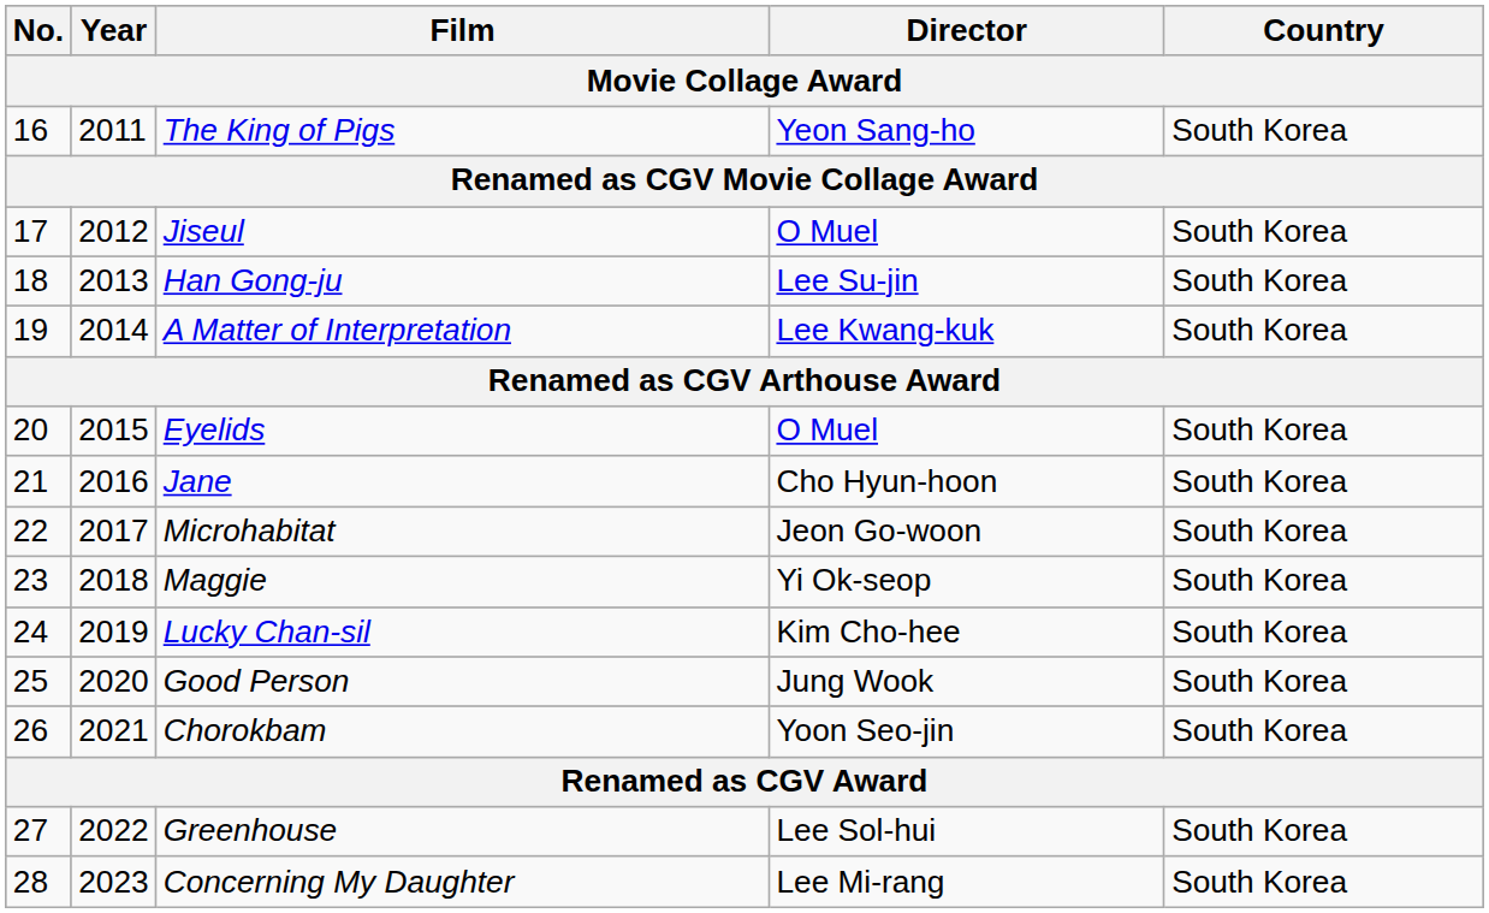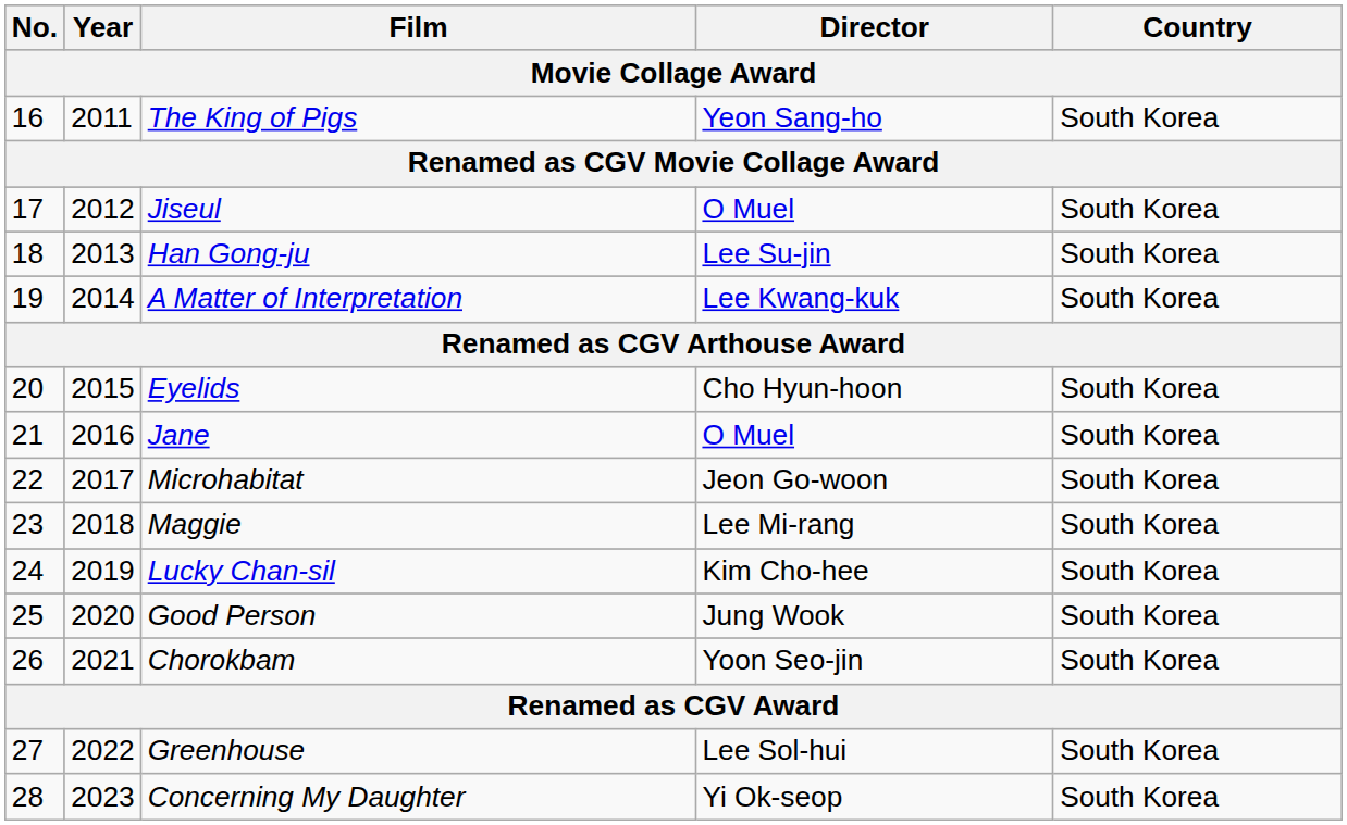 <table class=wikitable style="width:750px">
 <tr>
 <th width=10>No.</th>
 <th width=10>Year</th>
 <th>Film</th>
 <th>Director</th>
 <th>Country</th>
 </tr>
 <tr>
 <th colspan=5>Movie Collage Award</th>
 </tr>
 <tr>
 <td>16</td>
 <td>2011</td>
 <td><em><a href='#'>The King of Pigs</a></em></td>
 <td><a href='#'>Yeon Sang-ho</a></td>
 <td>South Korea</td>
 </tr>
 <tr>
 <th colspan=5>Renamed as CGV Movie Collage Award</th>
 </tr>
 <tr>
 <td>17</td>
 <td>2012</td>
 <td><em><a href='#'>Jiseul</a></em></td>
 <td><a href='#'>O Muel</a></td>
 <td>South Korea</td>
 </tr>
 <tr>
 <td>18</td>
 <td>2013</td>
 <td><em><a href='#'>Han Gong-ju</a></em></td>
 <td><a href='#'>Lee Su-jin</a></td>
 <td>South Korea</td>
 </tr>
 <tr>
 <td>19</td>
 <td>2014</td>
 <td><em><a href='#'>A Matter of Interpretation</a></em></td>
 <td><a href='#'>Lee Kwang-kuk</a></td>
 <td>South Korea</td>
 </tr>
 <tr>
 <th colspan=5>Renamed as CGV Arthouse Award</th>
 </tr>
 <tr>
 <td>20</td>
 <td>2015</td>
 <td><em><a href='#'>Eyelids</a></em></td>
-<td><a href='#'>O Muel</a></td>
+<td>Cho Hyun-hoon</td>
 <td>South Korea</td>
 </tr>
 <tr>
 <td>21</td>
 <td>2016</td>
 <td><em><a href='#'>Jane</a></em></td>
-<td>Cho Hyun-hoon</td>
+<td><a href='#'>O Muel</a></td>
 <td>South Korea</td>
 </tr>
 <tr>
 <td>22</td>
 <td>2017</td>
 <td><em>Microhabitat</em></td>
 <td>Jeon Go-woon</td>
 <td>South Korea</td>
 </tr>
 <tr>
 <td>23</td>
 <td>2018</td>
 <td><em>Maggie</em></td>
-<td>Yi Ok-seop</td>
+<td>Lee Mi-rang</td>
 <td>South Korea</td>
 </tr>
 <tr>
 <td>24</td>
 <td>2019</td>
 <td><em><a href='#'>Lucky Chan-sil</a></em></td>
 <td>Kim Cho-hee</td>
 <td>South Korea</td>
 </tr>
 <tr>
 <td>25</td>
 <td>2020</td>
 <td><em>Good Person</em></td>
 <td>Jung Wook</td>
 <td>South Korea</td>
 </tr>
 <tr>
 <td>26</td>
 <td>2021</td>
 <td><em>Chorokbam</em></td>
 <td>Yoon Seo-jin</td>
 <td>South Korea</td>
 </tr>
 <tr>
 <th colspan=5>Renamed as CGV Award</th>
 </tr>
 <tr>
 <td>27</td>
 <td>2022</td>
 <td><em>Greenhouse</em></td>
 <td>Lee Sol-hui</td>
 <td>South Korea</td>
 </tr>
 <tr>
 <td>28</td>
 <td>2023</td>
 <td><em>Concerning My Daughter</em></td>
-<td>Lee Mi-rang</td>
+<td>Yi Ok-seop</td>
 <td>South Korea</td>
 </tr>
 </table>
